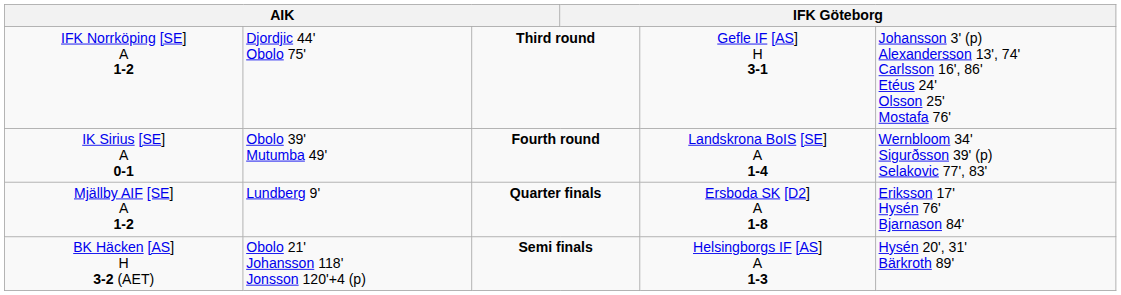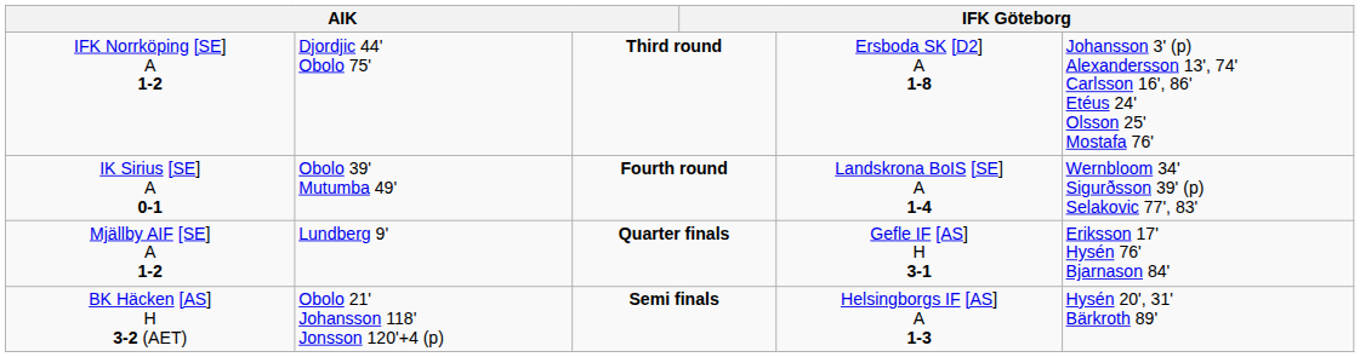 <table width=100% border=0 class=wikitable>
 <tr valign=top>
 <th colspan=3 width=45%>AIK</th>
 <th colspan=3 width=45%>IFK Göteborg</th>
 </tr>
 <tr valign=top align=center>
 <td><a href='#'>IFK Norrköping</a> <a href='#'>[SE</a>]<br>A<br><strong>1-2</strong></td>
 <td align=left><a href='#'>Djordjic</a> 44'<br><a href='#'>Obolo</a> 75'</td>
 <td colspan=2><strong>Third round</strong></td>
-<td><a href='#'>Gefle IF</a> <a href='#'>[AS</a>]<br>H<br><strong>3-1</strong></td>
+<td><a href='#'>Ersboda SK</a> <a href='#'>[D2</a>]<br>A<br><strong>1-8</strong></td>
 <td align=left><a href='#'>Johansson</a> 3' (p) <br> <a href='#'>Alexandersson</a> 13', 74' <br> <a href='#'>Carlsson</a> 16', 86' <br> <a href='#'>Etéus</a> 24' <br> <a href='#'>Olsson</a> 25' <br> <a href='#'>Mostafa</a> 76'</td>
 </tr>
 <tr valign=top align=center>
 <td><a href='#'>IK Sirius</a> <a href='#'>[SE</a>]<br>A<br><strong>0-1</strong></td>
 <td align=left><a href='#'>Obolo</a> 39' <br> <a href='#'>Mutumba</a> 49'</td>
 <td colspan=2><strong>Fourth round</strong></td>
 <td><a href='#'>Landskrona BoIS</a> <a href='#'>[SE</a>]<br>A<br><strong>1-4</strong></td>
 <td align=left><a href='#'>Wernbloom</a> 34' <br> <a href='#'>Sigurðsson</a> 39' (p) <br> <a href='#'>Selakovic</a> 77', 83'</td>
 </tr>
 <tr valign=top align=center>
 <td><a href='#'>Mjällby AIF</a> <a href='#'>[SE</a>]<br>A<br><strong>1-2</strong></td>
 <td align=left><a href='#'>Lundberg</a> 9'</td>
 <td colspan=2><strong>Quarter finals</strong></td>
-<td><a href='#'>Ersboda SK</a> <a href='#'>[D2</a>]<br>A<br><strong>1-8</strong></td>
+<td><a href='#'>Gefle IF</a> <a href='#'>[AS</a>]<br>H<br><strong>3-1</strong></td>
 <td align=left><a href='#'>Eriksson</a> 17' <br> <a href='#'>Hysén</a> 76' <br> <a href='#'>Bjarnason</a> 84'</td>
 </tr>
 <tr valign=top align=center>
 <td><a href='#'>BK Häcken</a> <a href='#'>[AS</a>]<br>H<br><strong>3-2</strong> (AET)</td>
 <td align=left><a href='#'>Obolo</a> 21'<br><a href='#'>Johansson</a> 118'<br><a href='#'>Jonsson</a> 120'+4 (p)</td>
 <td colspan=2><strong>Semi finals</strong></td>
 <td><a href='#'>Helsingborgs IF</a> <a href='#'>[AS</a>]<br>A<br><strong>1-3</strong></td>
 <td align=left><a href='#'>Hysén</a> 20', 31' <br> <a href='#'>Bärkroth</a> 89'</td>
 </tr>
 </table>
